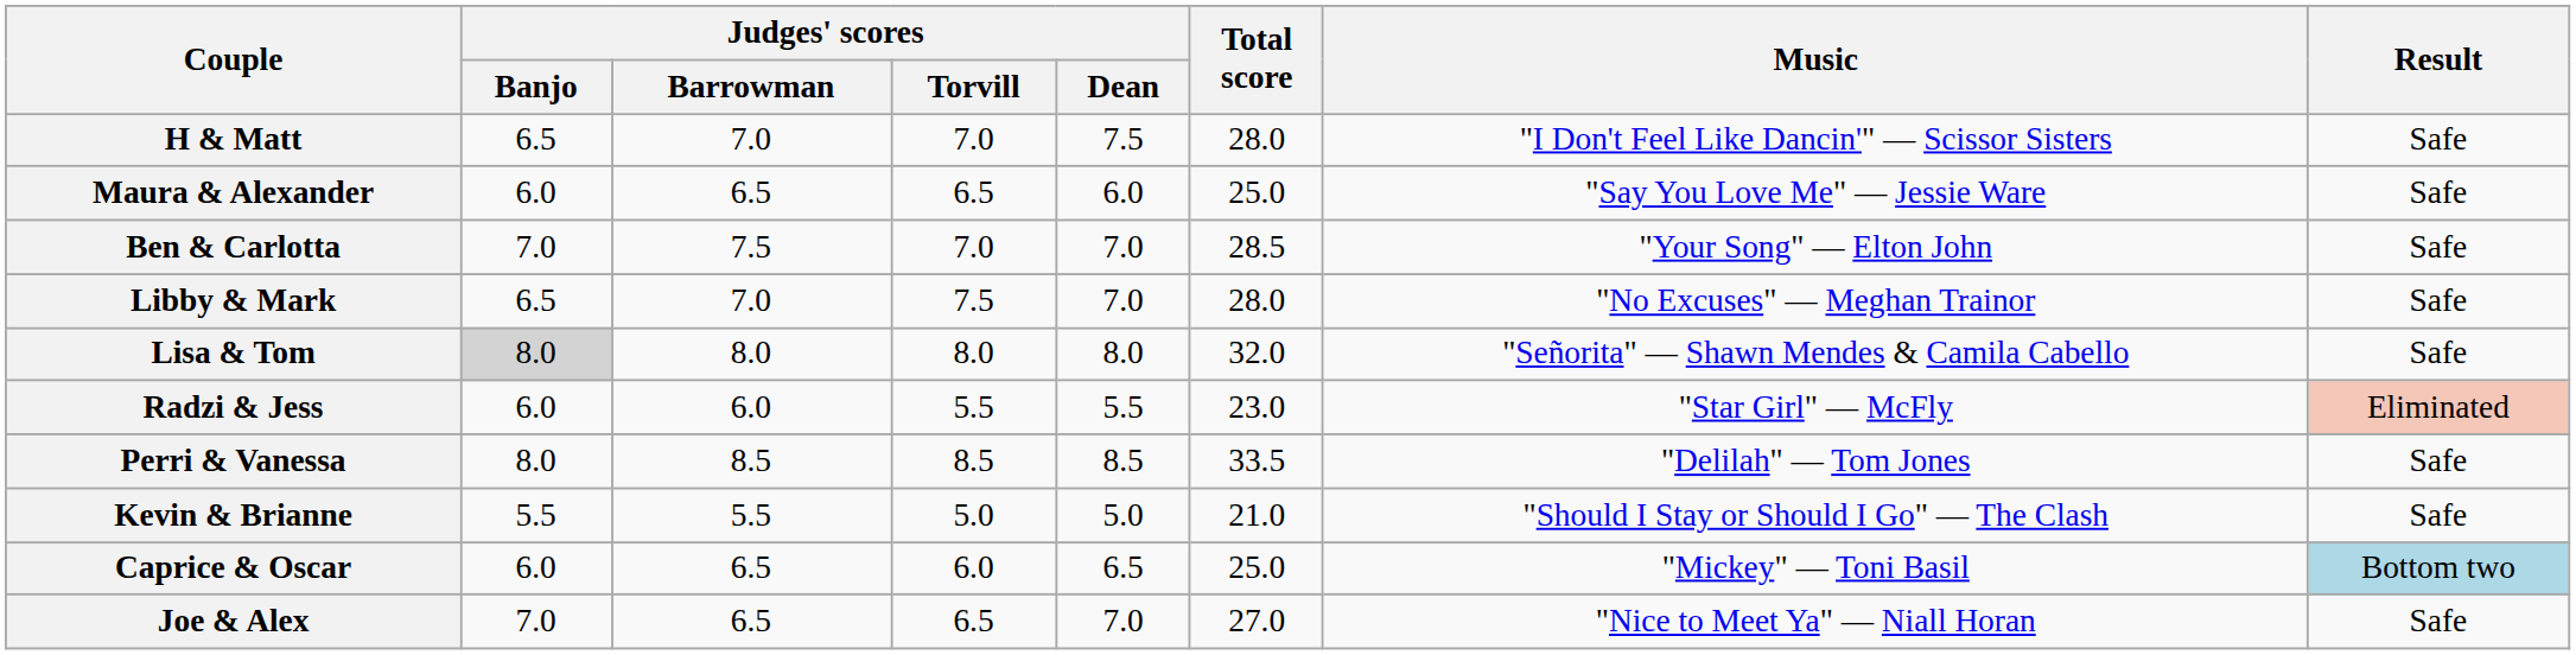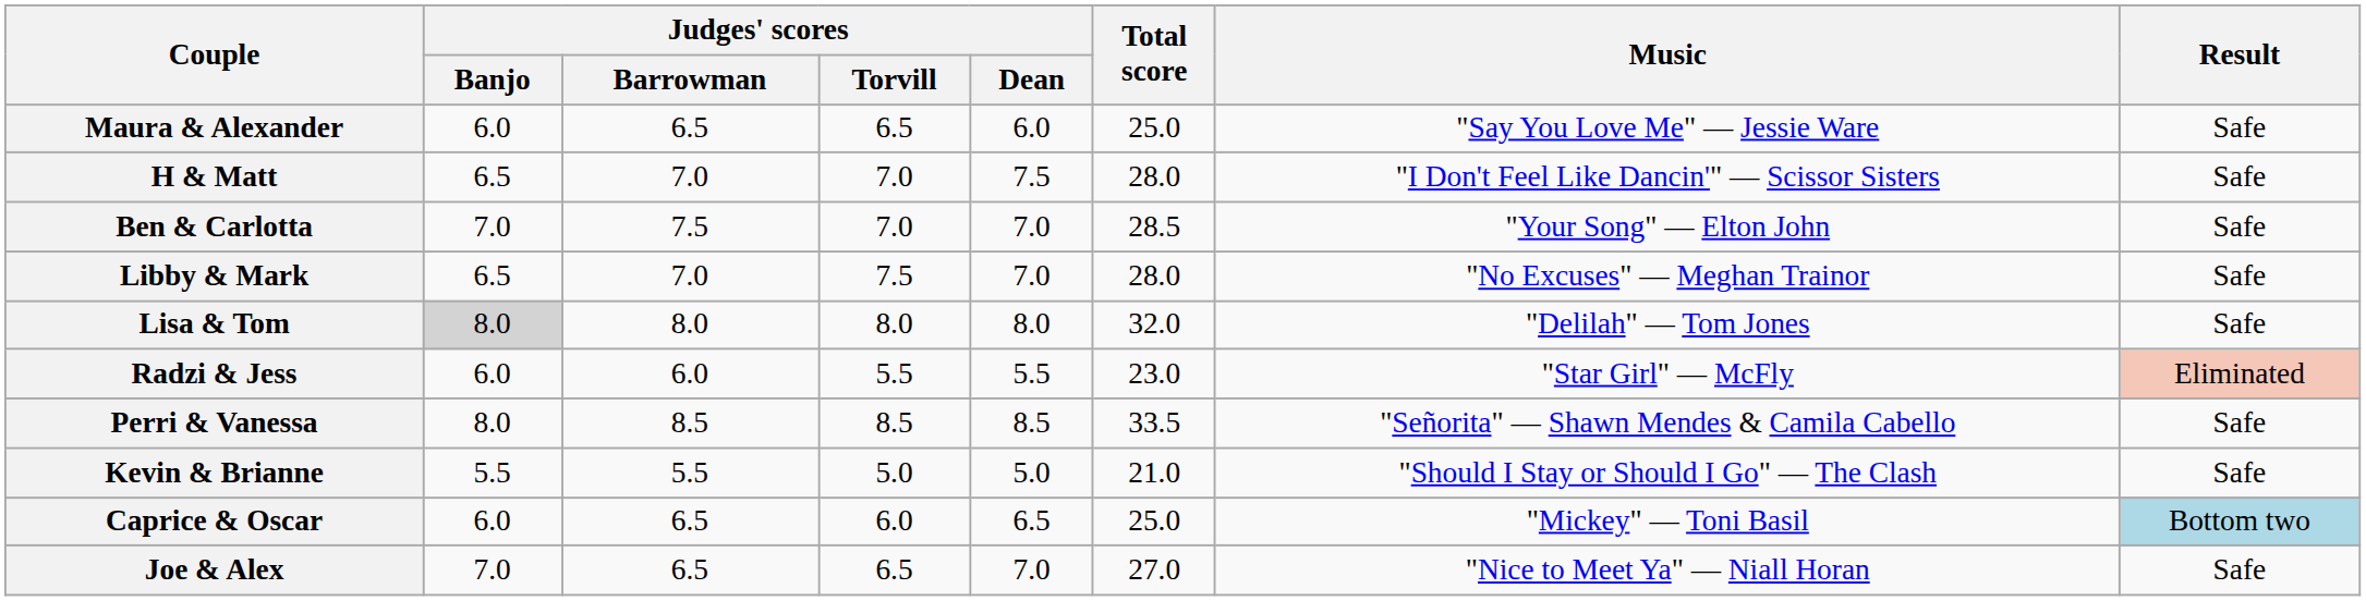 <table class="wikitable sortable" style="text-align:center; font-size:90%; width:90%">
 <tr>
 <th scope="col" rowspan=2>Couple</th>
 <th scope="col" colspan=4 class="unsortable">Judges' scores</th>
 <th scope="col" rowspan=2>Total<br>score</th>
 <th scope="col" rowspan=2 class="unsortable">Music</th>
 <th scope="col" rowspan=2 class="unsortable">Result</th>
 </tr>
 <tr>
 <th class="unsortable">Banjo</th>
 <th class="unsortable">Barrowman</th>
 <th class="unsortable">Torvill</th>
 <th class="unsortable">Dean</th>
 </tr>
 <tr>
+<th scope="row">Maura & Alexander</th>
+<td>6.0</td>
+<td>6.5</td>
+<td>6.5</td>
+<td>6.0</td>
+<td>25.0</td>
+<td>"<a href='#'>Say You Love Me</a>" — <a href='#'>Jessie Ware</a></td>
+<td>Safe</td>
+</tr>
+<tr>
 <th scope="row">H & Matt</th>
 <td>6.5</td>
 <td>7.0</td>
 <td>7.0</td>
 <td>7.5</td>
 <td>28.0</td>
 <td>"<a href='#'>I Don't Feel Like Dancin'</a>" — <a href='#'>Scissor Sisters</a></td>
-<td>Safe</td>
-</tr>
-<tr>
-<th scope="row">Maura & Alexander</th>
-<td>6.0</td>
-<td>6.5</td>
-<td>6.5</td>
-<td>6.0</td>
-<td>25.0</td>
-<td>"<a href='#'>Say You Love Me</a>" — <a href='#'>Jessie Ware</a></td>
 <td>Safe</td>
 </tr>
 <tr>
 <th scope="row">Ben & Carlotta</th>
 <td>7.0</td>
 <td>7.5</td>
 <td>7.0</td>
 <td>7.0</td>
 <td>28.5</td>
 <td>"<a href='#'>Your Song</a>" — <a href='#'>Elton John</a></td>
 <td>Safe</td>
 </tr>
 <tr>
 <th scope="row">Libby & Mark</th>
 <td>6.5</td>
 <td>7.0</td>
 <td>7.5</td>
 <td>7.0</td>
 <td>28.0</td>
 <td>"<a href='#'>No Excuses</a>" — <a href='#'>Meghan Trainor</a></td>
 <td>Safe</td>
 </tr>
 <tr>
 <th scope="row">Lisa & Tom</th>
 <td style="background: lightgrey;">8.0</td>
 <td>8.0</td>
 <td>8.0</td>
 <td>8.0</td>
 <td>32.0</td>
-<td>"<a href='#'>Señorita</a>" — <a href='#'>Shawn Mendes</a> & <a href='#'>Camila Cabello</a></td>
+<td>"<a href='#'>Delilah</a>" — <a href='#'>Tom Jones</a></td>
 <td>Safe</td>
 </tr>
 <tr>
 <th scope="row">Radzi & Jess</th>
 <td>6.0</td>
 <td>6.0</td>
 <td>5.5</td>
 <td>5.5</td>
 <td>23.0</td>
 <td>"<a href='#'>Star Girl</a>" — <a href='#'>McFly</a></td>
 <td bgcolor="f4c7b8">Eliminated</td>
 </tr>
 <tr>
 <th scope="row">Perri & Vanessa</th>
 <td>8.0</td>
 <td>8.5</td>
 <td>8.5</td>
 <td>8.5</td>
 <td>33.5</td>
-<td>"<a href='#'>Delilah</a>" — <a href='#'>Tom Jones</a></td>
+<td>"<a href='#'>Señorita</a>" — <a href='#'>Shawn Mendes</a> & <a href='#'>Camila Cabello</a></td>
 <td>Safe</td>
 </tr>
 <tr>
 <th scope="row">Kevin & Brianne</th>
 <td>5.5</td>
 <td>5.5</td>
 <td>5.0</td>
 <td>5.0</td>
 <td>21.0</td>
 <td>"<a href='#'>Should I Stay or Should I Go</a>" — <a href='#'>The Clash</a></td>
 <td>Safe</td>
 </tr>
 <tr>
 <th scope="row">Caprice & Oscar</th>
 <td>6.0</td>
 <td>6.5</td>
 <td>6.0</td>
 <td>6.5</td>
 <td>25.0</td>
 <td>"<a href='#'>Mickey</a>" — <a href='#'>Toni Basil</a></td>
 <td bgcolor="lightblue">Bottom two</td>
 </tr>
 <tr>
 <th scope="row">Joe & Alex</th>
 <td>7.0</td>
 <td>6.5</td>
 <td>6.5</td>
 <td>7.0</td>
 <td>27.0</td>
 <td>"<a href='#'>Nice to Meet Ya</a>" — <a href='#'>Niall Horan</a></td>
 <td>Safe</td>
 </tr>
 </table>
